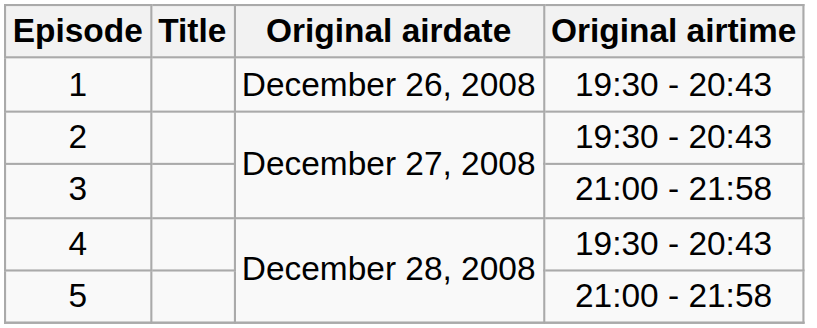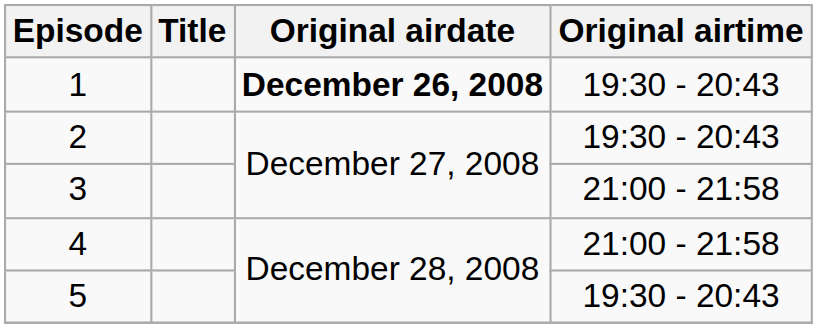 <table class="wikitable" style="text-align: center;">
 <tr>
 <th>Episode</th>
 <th>Title</th>
 <th>Original airdate</th>
 <th>Original airtime</th>
 </tr>
 <tr>
 <td>1</td>
 <td></td>
-<td>December 26, 2008</td>
+<td><strong>December 26, 2008</strong></td>
 <td>19:30 - 20:43</td>
 </tr>
 <tr>
 <td>2</td>
 <td></td>
 <td rowspan=2>December 27, 2008</td>
 <td>19:30 - 20:43</td>
 </tr>
 <tr>
 <td>3</td>
 <td></td>
 <td>21:00 - 21:58</td>
 </tr>
 <tr>
 <td>4</td>
 <td></td>
 <td rowspan=2>December 28, 2008</td>
-<td>19:30 - 20:43</td>
+<td>21:00 - 21:58</td>
 </tr>
 <tr>
 <td>5</td>
 <td></td>
-<td>21:00 - 21:58</td>
+<td>19:30 - 20:43</td>
 </tr>
 <tr>
 </tr>
 </table>
